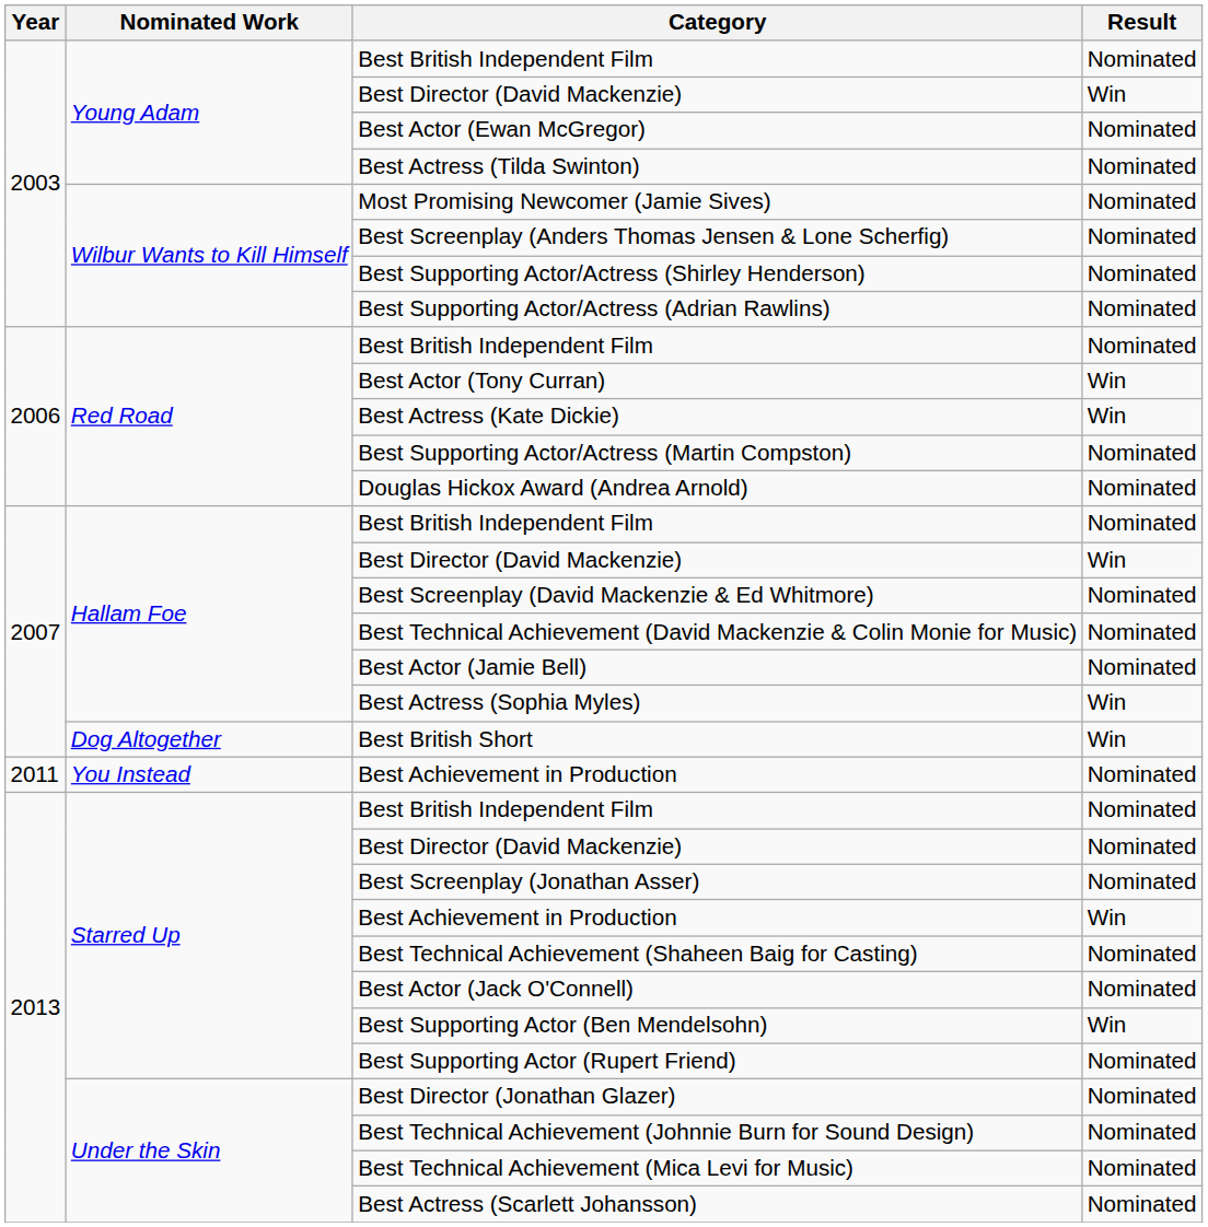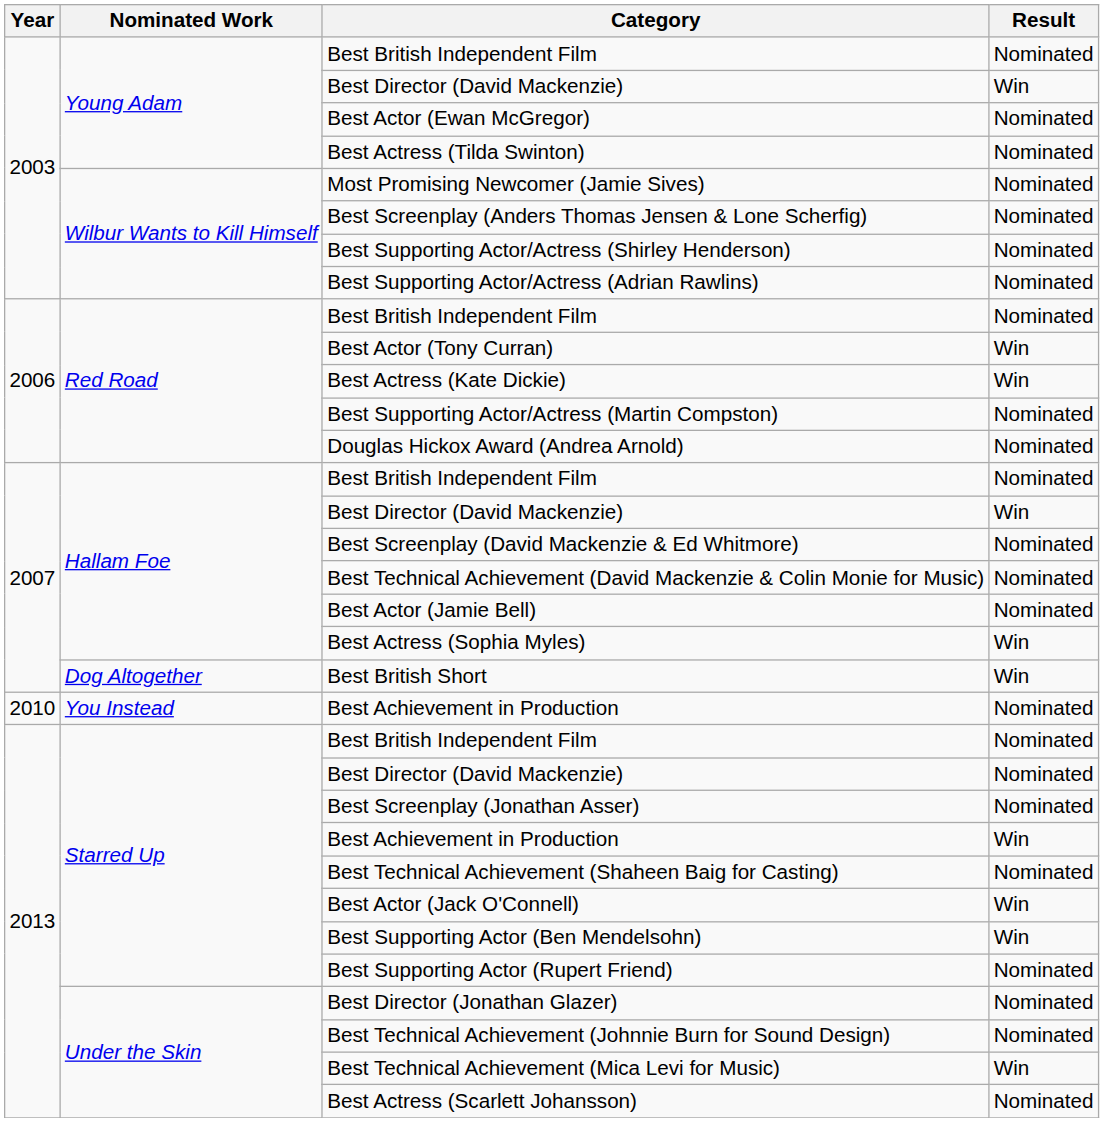 <table class="wikitable">
 <tr>
 <th>Year</th>
 <th>Nominated Work</th>
 <th>Category</th>
 <th>Result</th>
 </tr>
 <tr>
 <td rowspan="8">2003</td>
 <td rowspan="4"><em><a href='#'>Young Adam</a></em></td>
 <td>Best British Independent Film</td>
 <td>Nominated</td>
 </tr>
 <tr>
 <td>Best Director (David Mackenzie)</td>
 <td>Win</td>
 </tr>
 <tr>
 <td>Best Actor (Ewan McGregor)</td>
 <td>Nominated</td>
 </tr>
 <tr>
 <td>Best Actress (Tilda Swinton)</td>
 <td>Nominated</td>
 </tr>
 <tr>
 <td rowspan="4"><em><a href='#'>Wilbur Wants to Kill Himself</a></em></td>
 <td>Most Promising Newcomer (Jamie Sives)</td>
 <td>Nominated</td>
 </tr>
 <tr>
 <td>Best Screenplay (Anders Thomas Jensen & Lone Scherfig)</td>
 <td>Nominated</td>
 </tr>
 <tr>
 <td>Best Supporting Actor/Actress (Shirley Henderson)</td>
 <td>Nominated</td>
 </tr>
 <tr>
 <td>Best Supporting Actor/Actress (Adrian Rawlins)</td>
 <td>Nominated</td>
 </tr>
 <tr>
 <td rowspan="5">2006</td>
 <td rowspan="5"><em><a href='#'>Red Road</a></em></td>
 <td>Best British Independent Film</td>
 <td>Nominated</td>
 </tr>
 <tr>
 <td>Best Actor (Tony Curran)</td>
 <td>Win</td>
 </tr>
 <tr>
 <td>Best Actress (Kate Dickie)</td>
 <td>Win</td>
 </tr>
 <tr>
 <td>Best Supporting Actor/Actress (Martin Compston)</td>
 <td>Nominated</td>
 </tr>
 <tr>
 <td>Douglas Hickox Award (Andrea Arnold)</td>
 <td>Nominated</td>
 </tr>
 <tr>
 <td rowspan="7">2007</td>
 <td rowspan="6"><em><a href='#'>Hallam Foe</a></em></td>
 <td>Best British Independent Film</td>
 <td>Nominated</td>
 </tr>
 <tr>
 <td>Best Director (David Mackenzie)</td>
 <td>Win</td>
 </tr>
 <tr>
 <td>Best Screenplay (David Mackenzie & Ed Whitmore)</td>
 <td>Nominated</td>
 </tr>
 <tr>
 <td>Best Technical Achievement (David Mackenzie & Colin Monie for Music)</td>
 <td>Nominated</td>
 </tr>
 <tr>
 <td>Best Actor (Jamie Bell)</td>
 <td>Nominated</td>
 </tr>
 <tr>
 <td>Best Actress (Sophia Myles)</td>
 <td>Win</td>
 </tr>
 <tr>
 <td><em><a href='#'>Dog Altogether</a></em></td>
 <td>Best British Short</td>
 <td>Win</td>
 </tr>
 <tr>
-<td>2011</td>
+<td>2010</td>
 <td><em><a href='#'>You Instead</a></em></td>
 <td>Best Achievement in Production</td>
 <td>Nominated</td>
 </tr>
 <tr>
 <td rowspan="12">2013</td>
 <td rowspan="8"><em><a href='#'>Starred Up</a></em></td>
 <td>Best British Independent Film</td>
 <td>Nominated</td>
 </tr>
 <tr>
 <td>Best Director (David Mackenzie)</td>
 <td>Nominated</td>
 </tr>
 <tr>
 <td>Best Screenplay (Jonathan Asser)</td>
 <td>Nominated</td>
 </tr>
 <tr>
 <td>Best Achievement in Production</td>
 <td>Win</td>
 </tr>
 <tr>
 <td>Best Technical Achievement (Shaheen Baig for Casting)</td>
 <td>Nominated</td>
 </tr>
 <tr>
 <td>Best Actor (Jack O'Connell)</td>
-<td>Nominated</td>
+<td>Win</td>
 </tr>
 <tr>
 <td>Best Supporting Actor (Ben Mendelsohn)</td>
 <td>Win</td>
 </tr>
 <tr>
 <td>Best Supporting Actor (Rupert Friend)</td>
 <td>Nominated</td>
 </tr>
 <tr>
 <td rowspan="4"><em><a href='#'>Under the Skin</a></em></td>
 <td>Best Director (Jonathan Glazer)</td>
 <td>Nominated</td>
 </tr>
 <tr>
 <td>Best Technical Achievement (Johnnie Burn for Sound Design)</td>
 <td>Nominated</td>
 </tr>
 <tr>
 <td>Best Technical Achievement (Mica Levi for Music)</td>
-<td>Nominated</td>
+<td>Win</td>
 </tr>
 <tr>
 <td>Best Actress (Scarlett Johansson)</td>
 <td>Nominated</td>
 </tr>
 </table>
